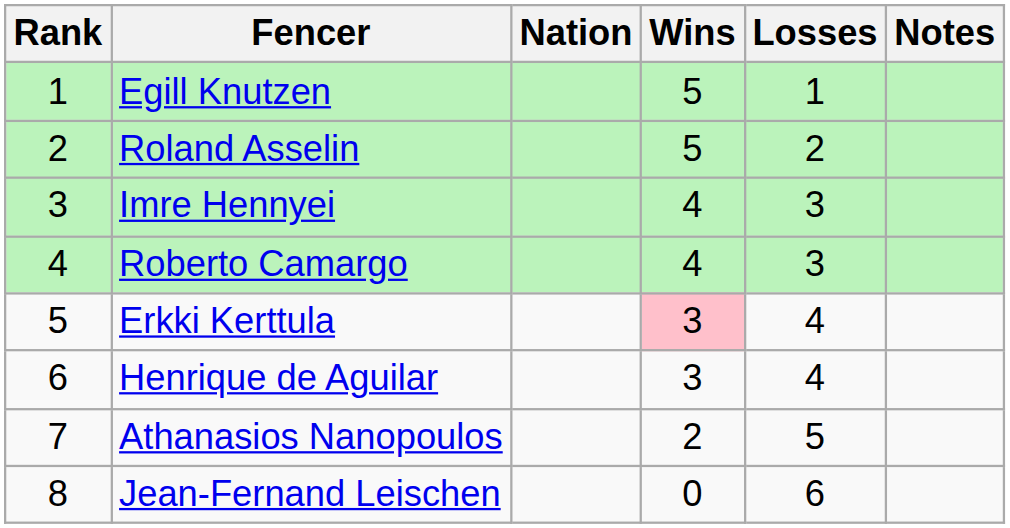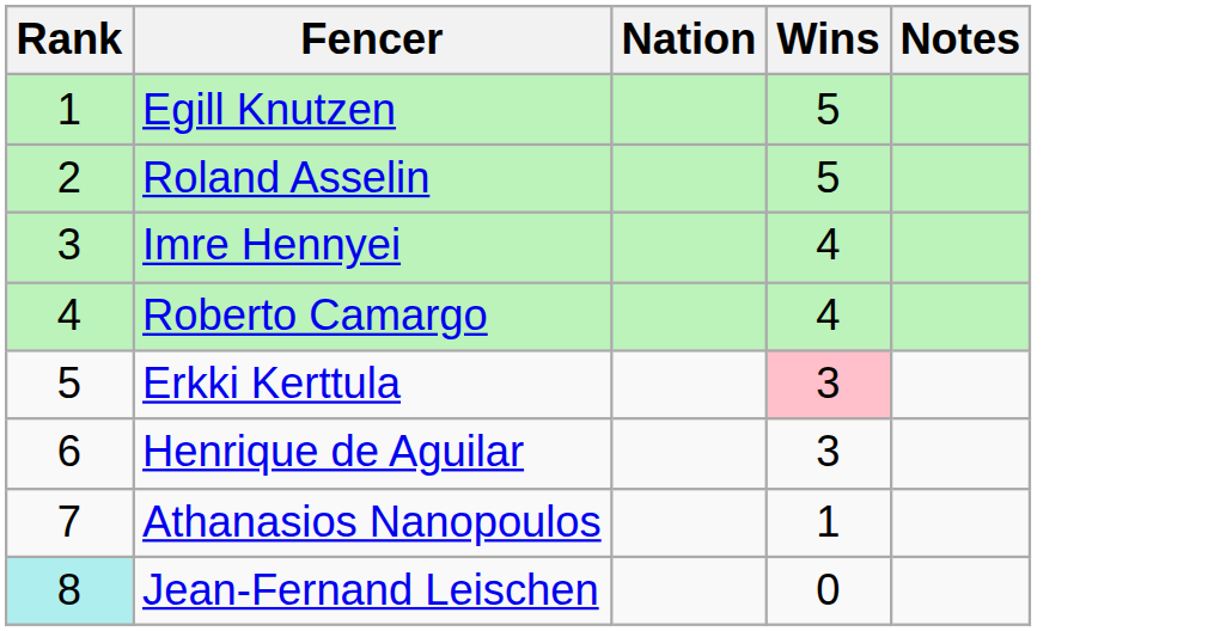 <table class="wikitable sortable" style="text-align: center;">
 <tr>
 <th>Rank</th>
 <th>Fencer</th>
 <th>Nation</th>
 <th>Wins</th>
-<th>Losses</th>
 <th>Notes</th>
 </tr>
 <tr style="background:#bbf3bb;">
 <td>1</td>
 <td align=left><a href='#'>Egill Knutzen</a></td>
 <td align=left></td>
 <td>5</td>
-<td>1</td>
 <td></td>
 </tr>
 <tr style="background:#bbf3bb;">
 <td>2</td>
 <td align=left><a href='#'>Roland Asselin</a></td>
 <td align=left></td>
 <td>5</td>
-<td>2</td>
 <td></td>
 </tr>
 <tr style="background:#bbf3bb;">
 <td>3</td>
 <td align=left><a href='#'>Imre Hennyei</a></td>
 <td align=left></td>
 <td>4</td>
-<td>3</td>
 <td></td>
 </tr>
 <tr style="background:#bbf3bb;">
 <td>4</td>
 <td align=left><a href='#'>Roberto Camargo</a></td>
 <td align=left></td>
 <td>4</td>
-<td>3</td>
 <td></td>
 </tr>
 <tr>
 <td>5</td>
 <td align=left><a href='#'>Erkki Kerttula</a></td>
 <td align=left></td>
 <td style="background: pink;">3</td>
-<td>4</td>
 <td></td>
 </tr>
 <tr>
 <td>6</td>
 <td align=left><a href='#'>Henrique de Aguilar</a></td>
 <td align=left></td>
 <td>3</td>
-<td>4</td>
 <td></td>
 </tr>
 <tr>
 <td>7</td>
 <td align=left><a href='#'>Athanasios Nanopoulos</a></td>
 <td align=left></td>
-<td>2</td>
-<td>5</td>
+<td>1</td>
 <td></td>
 </tr>
 <tr>
-<td>8</td>
+<td style="background: paleturquoise;">8</td>
 <td align=left><a href='#'>Jean-Fernand Leischen</a></td>
 <td align=left></td>
 <td>0</td>
-<td>6</td>
 <td></td>
 </tr>
 </table>
